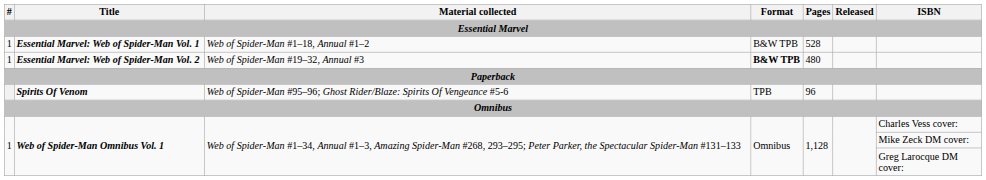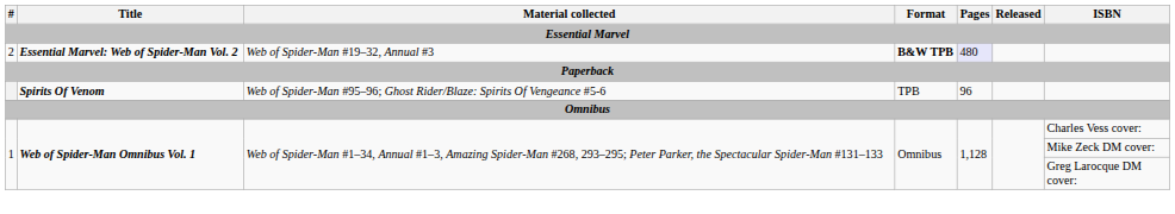 <table class="wikitable sortable" width=98%>
 <tr>
 <th>#</th>
 <th>Title</th>
 <th>Material collected</th>
 <th class="unsortable">Format</th>
 <th>Pages</th>
 <th>Released</th>
 <th class="unsortable" style="width: 10em;">ISBN</th>
 </tr>
 <tr>
 <th colspan="7" style="background-color: silver;"><em>Essential Marvel</em></th>
 </tr>
 <tr>
-<td>1</td>
-<td><strong><em>Essential Marvel: Web of Spider-Man Vol. 1</em></strong></td>
-<td><em>Web of Spider-Man</em> #1–18, <em>Annual</em> #1–2</td>
-<td>B&W TPB</td>
-<td>528</td>
-<td></td>
-<td></td>
-</tr>
-<tr>
-<td>1</td>
+<td>2</td>
 <td><strong><em>Essential Marvel: Web of Spider-Man Vol. 2</em></strong></td>
 <td><em>Web of Spider-Man</em> #19–32, <em>Annual</em> #3</td>
 <td><strong>B&W TPB</strong></td>
-<td>480</td>
+<td style="background: lavender;">480</td>
 <td></td>
 <td></td>
 </tr>
 <tr>
 <th colspan="7" style="background-color: silver;"><em>Paperback</em></th>
 </tr>
 <tr>
 <th></th>
 <td><strong><em>Spirits Of Venom</em></strong></td>
 <td><em>Web of Spider-Man</em> #95–96; <em>Ghost Rider/Blaze: Spirits Of Vengeance</em> #5-6</td>
 <td>TPB</td>
 <td>96</td>
 <td></td>
 <td></td>
 </tr>
 <tr>
 <th colspan="7" style="background-color: silver;"><em>Omnibus</em></th>
 </tr>
 <tr>
 <td rowspan="3">1</td>
 <td rowspan="3"><strong><em>Web of Spider-Man Omnibus Vol. 1</em></strong></td>
 <td rowspan="3"><em>Web of Spider-Man</em> #1–34, <em>Annual</em> #1–3, <em>Amazing Spider-Man</em> #268, 293–295; <em>Peter Parker, the Spectacular Spider-Man</em> #131–133</td>
 <td rowspan="3">Omnibus</td>
 <td rowspan="3">1,128</td>
 <td rowspan="3"></td>
 <td>Charles Vess cover: </td>
 </tr>
 <tr>
 <td>Mike Zeck DM cover: </td>
 </tr>
 <tr>
 <td>Greg Larocque DM cover: </td>
 </tr>
 </table>
